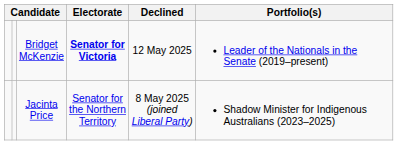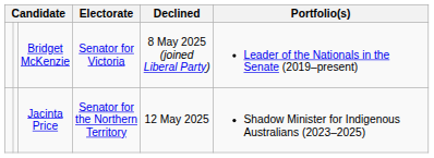 <table class="wikitable" style="text-align:center">
 <tr>
 <th width=235px; colspan=3>Candidate</th>
 <th width=115px>Electorate</th>
 <th width=155px>Declined</th>
 <th width=650px>Portfolio(s)</th>
 </tr>
 <tr>
 <td width="3pt" > </td>
 <td></td>
 <td><a href='#'>Bridget McKenzie</a></td>
-<td><strong><a href='#'>Senator for Victoria</a></strong></td>
-<td>12 May 2025</td>
+<td><a href='#'>Senator for Victoria</a></td>
+<td>8 May 2025 <em>(joined <a href='#'>Liberal Party</a>)</em></td>
 <td align=left><br><ul><li><a href='#'>Leader of the Nationals in the Senate</a> (2019–present)</li></ul></td>
 </tr>
 <tr>
 <td width="3pt" > </td>
 <td></td>
 <td><a href='#'>Jacinta Price</a></td>
 <td><a href='#'>Senator for the Northern Territory</a></td>
-<td>8 May 2025 <em>(joined <a href='#'>Liberal Party</a>)</em></td>
+<td>12 May 2025</td>
 <td align=left><br><ul><li>Shadow Minister for Indigenous Australians (2023–2025)</li></ul></td>
 </tr>
 </table>
